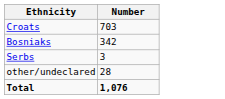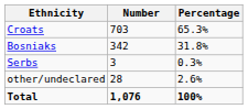 <table class="wikitable">
 <tr>
 <th width="100px">Ethnicity</th>
 <th width="80px">Number</th>
+<th width="80px">Percentage</th>
 </tr>
 <tr>
 <td><a href='#'>Croats</a></td>
 <td>703</td>
+<td>65.3%</td>
 </tr>
 <tr>
 <td><a href='#'>Bosniaks</a></td>
 <td>342</td>
+<td>31.8%</td>
 </tr>
 <tr>
 <td><a href='#'>Serbs</a></td>
 <td>3</td>
+<td>0.3%</td>
 </tr>
 <tr>
 <td>other/undeclared</td>
 <td>28</td>
+<td>2.6%</td>
 </tr>
 <tr>
 <td><strong>Total</strong></td>
 <td><strong>1,076</strong></td>
+<td><strong>100%</strong></td>
 </tr>
 </table>
